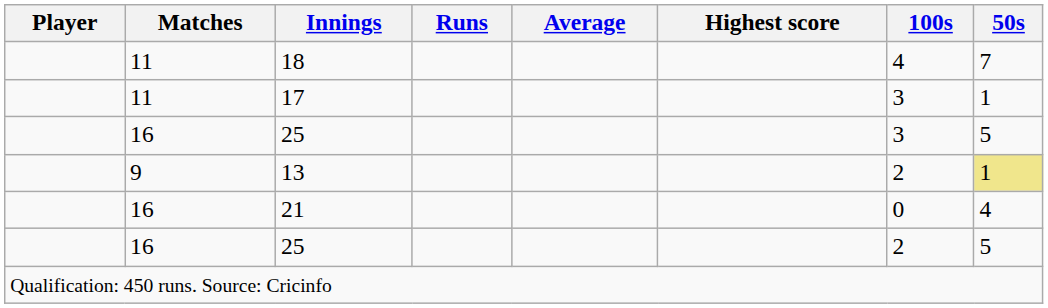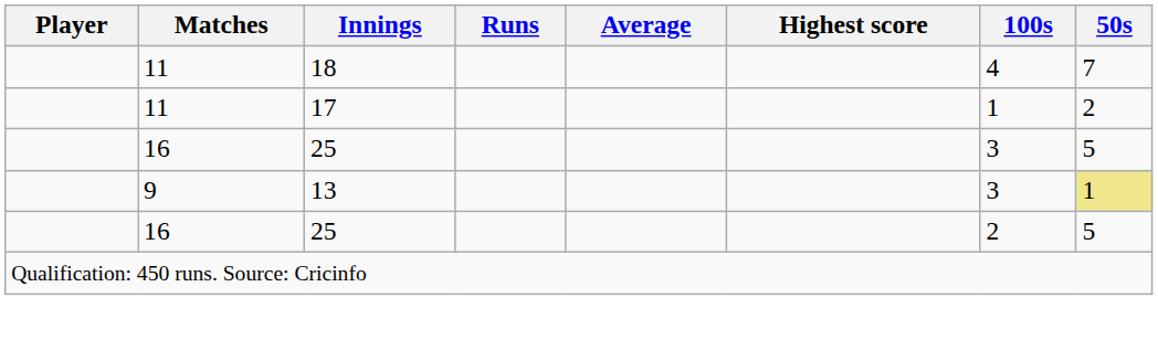 <table class="wikitable sortable" style="width:80%;">
 <tr>
 <th>Player</th>
 <th>Matches</th>
 <th><a href='#'>Innings</a></th>
 <th><a href='#'>Runs</a></th>
 <th><a href='#'>Average</a></th>
 <th>Highest score</th>
 <th><a href='#'>100s</a></th>
 <th><a href='#'>50s</a></th>
 </tr>
 <tr>
 <td></td>
 <td>11</td>
 <td>18</td>
 <td></td>
 <td></td>
 <td></td>
 <td>4</td>
 <td>7</td>
 </tr>
 <tr>
 <td></td>
 <td>11</td>
 <td>17</td>
 <td></td>
 <td></td>
 <td></td>
-<td>3</td>
 <td>1</td>
+<td>2</td>
 </tr>
 <tr>
 <td></td>
 <td>16</td>
 <td>25</td>
 <td></td>
 <td></td>
 <td></td>
 <td>3</td>
 <td>5</td>
 </tr>
 <tr>
 <td></td>
 <td>9</td>
 <td>13</td>
 <td></td>
 <td></td>
 <td></td>
-<td>2</td>
+<td>3</td>
 <td style="background: khaki;">1</td>
-</tr>
-<tr>
-<td></td>
-<td>16</td>
-<td>21</td>
-<td></td>
-<td></td>
-<td></td>
-<td>0</td>
-<td>4</td>
 </tr>
 <tr>
 <td></td>
 <td>16</td>
 <td>25</td>
 <td></td>
 <td></td>
 <td></td>
 <td>2</td>
 <td>5</td>
 </tr>
 <tr class="unsortable">
 <td colspan="8"><small>Qualification: 450 runs.  Source: Cricinfo</small></td>
 </tr>
 </table>
